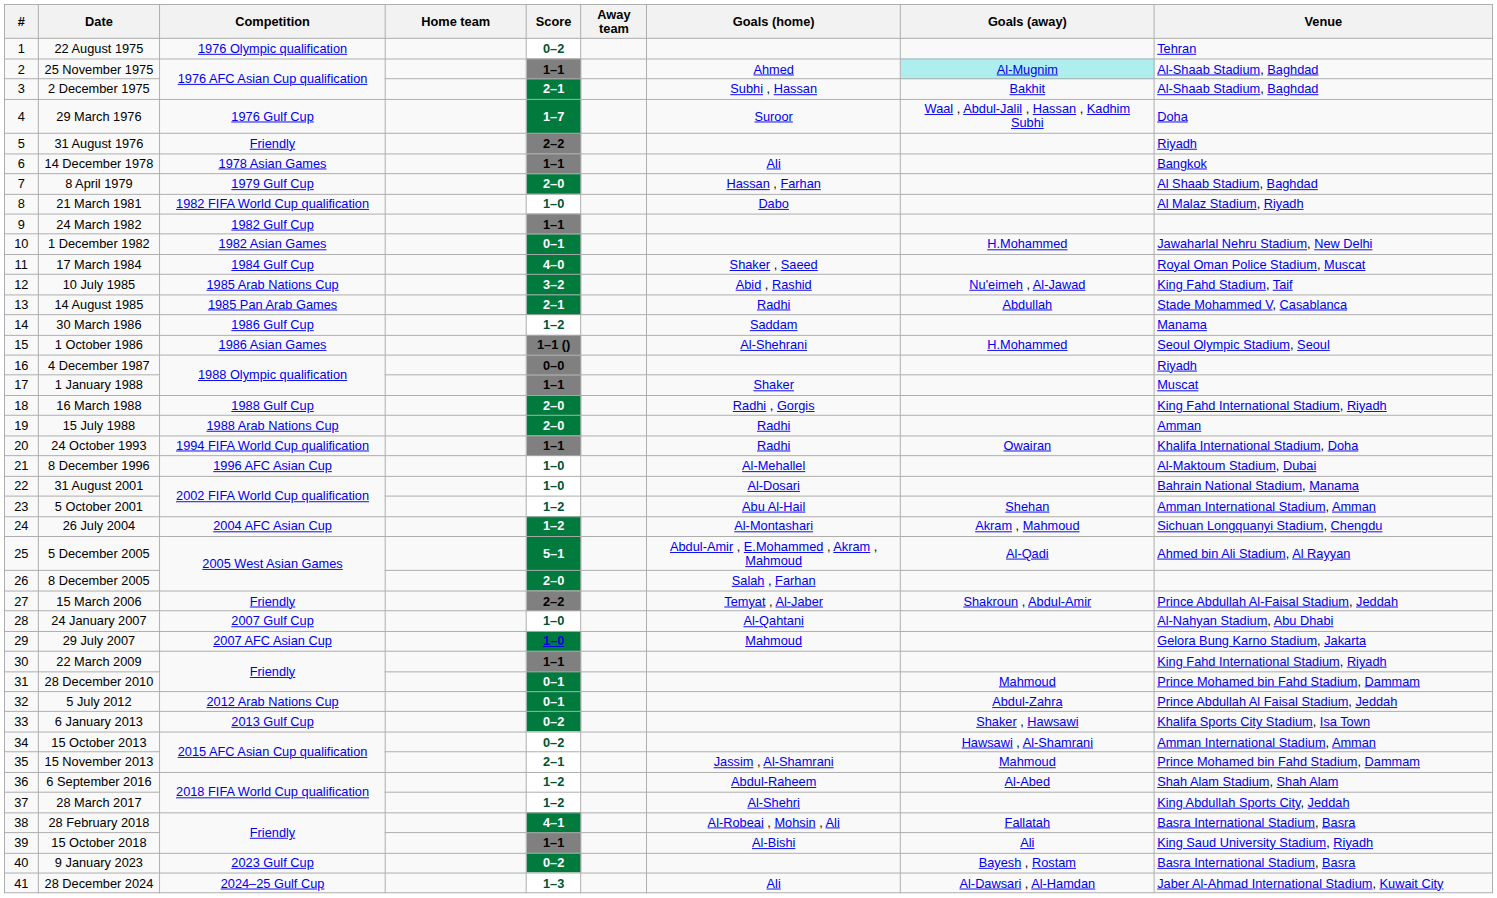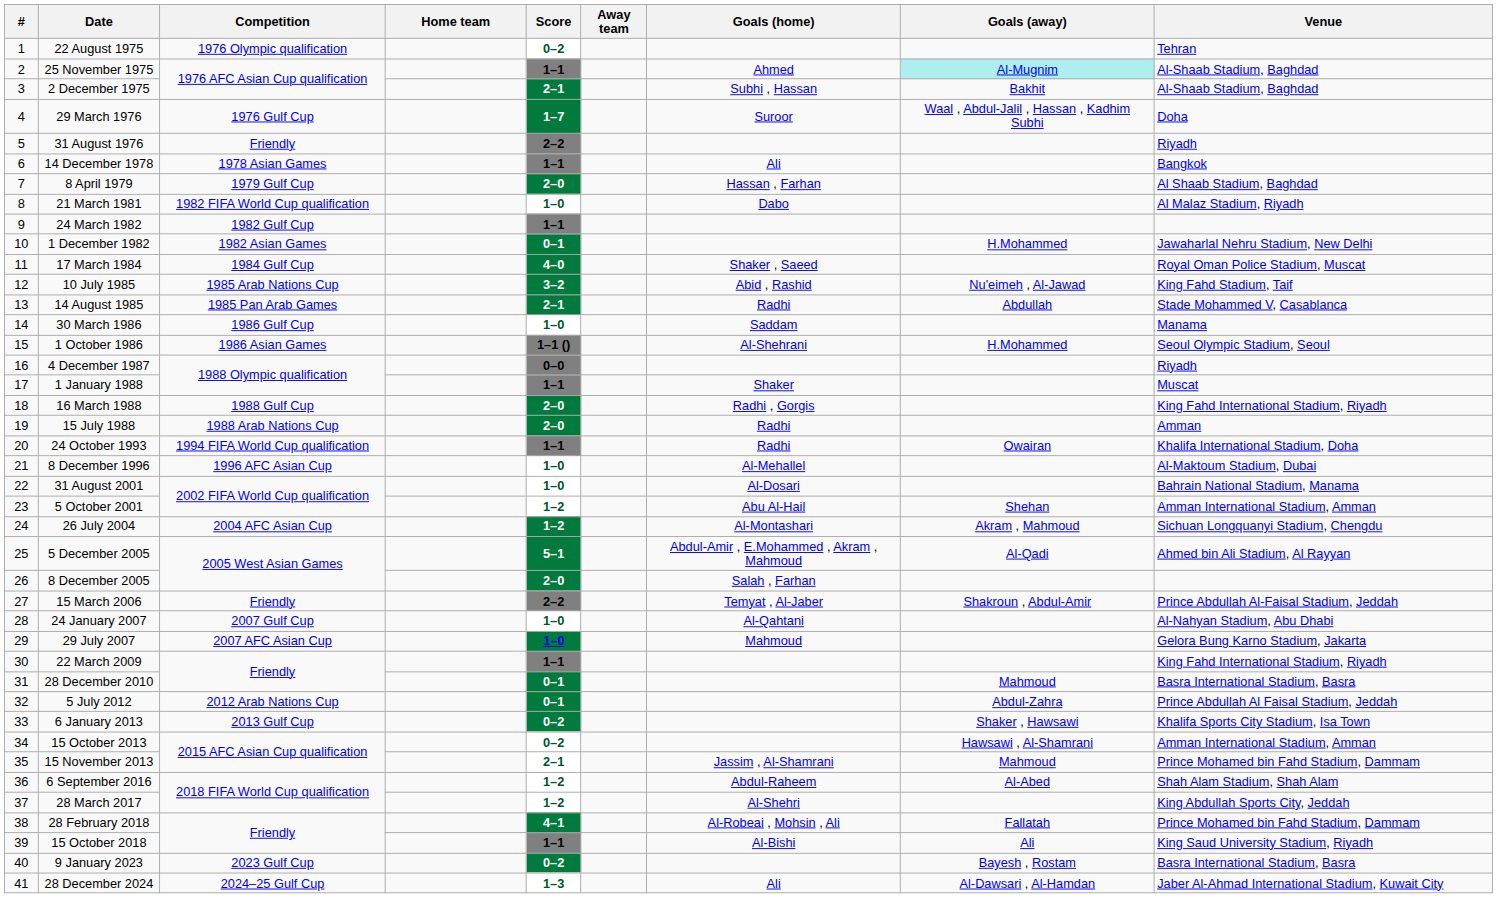 <table class="wikitable" style="width:100%; margin:0 left; font-size:85%">
 <tr>
 <th style="width:1%;">#</th>
 <th style="width:4%;">Date</th>
 <th style="width:8%;">Competition</th>
 <th style="width:5%;">Home team</th>
 <th style="width:1%;">Score</th>
 <th style="width:2%;">Away team</th>
 <th style="width:9%;">Goals (home)</th>
 <th style="width:9%;">Goals (away)</th>
 <th style="width:12%;">Venue</th>
 </tr>
 <tr style="text-align:center;">
 <td>1</td>
 <td>22 August 1975</td>
 <td><a href='#'>1976 Olympic qualification</a></td>
 <td align=right></td>
 <td style="background:white; text-align:center; color:#005430;"><strong>0–2</strong></td>
 <td align=left><strong></strong></td>
 <td></td>
 <td></td>
 <td align=left> <a href='#'>Tehran</a></td>
 </tr>
 <tr style="text-align:center;">
 <td>2</td>
 <td>25 November 1975</td>
 <td rowspan="2"><a href='#'>1976 AFC Asian Cup qualification</a></td>
 <td align=right></td>
 <td style="background:grey; text-align:center; color:black;"><strong>1–1</strong></td>
 <td align=left></td>
 <td><a href='#'>Ahmed</a> </td>
 <td style="background: paleturquoise;"><a href='#'>Al-Mugnim</a> </td>
 <td align=left> <a href='#'>Al-Shaab Stadium</a>, <a href='#'>Baghdad</a></td>
 </tr>
 <tr style="text-align:center;">
 <td>3</td>
 <td>2 December 1975</td>
 <td align=right><strong></strong></td>
 <td style="background:#017b3d; text-align:center; color:white;"><strong>2–1</strong></td>
 <td align=left></td>
 <td><a href='#'>Subhi</a> , <a href='#'>Hassan</a> </td>
 <td><a href='#'>Bakhit</a> </td>
 <td align=left> <a href='#'>Al-Shaab Stadium</a>, <a href='#'>Baghdad</a></td>
 </tr>
 <tr style="text-align:center;">
 <td>4</td>
 <td>29 March 1976</td>
 <td><a href='#'>1976 Gulf Cup</a></td>
 <td align=right></td>
 <td style="background:#017b3d; text-align:center; color:white;"><strong>1–7</strong></td>
 <td align=left><strong></strong></td>
 <td><a href='#'>Suroor</a> </td>
 <td><a href='#'>Waal</a> , <a href='#'>Abdul-Jalil</a> , <a href='#'>Hassan</a> , <a href='#'>Kadhim</a>  <br><a href='#'>Subhi</a> </td>
 <td align=left> <a href='#'>Doha</a></td>
 </tr>
 <tr style="text-align:center;">
 <td>5</td>
 <td>31 August 1976</td>
 <td><a href='#'>Friendly</a></td>
 <td align=right></td>
 <td style="background:grey; text-align:center; color:black;"><strong>2–2</strong></td>
 <td align=left></td>
 <td></td>
 <td></td>
 <td align=left> <a href='#'>Riyadh</a></td>
 </tr>
 <tr style="text-align:center;">
 <td>6</td>
 <td>14 December 1978</td>
 <td><a href='#'>1978 Asian Games</a></td>
 <td align=right></td>
 <td style="background:grey; text-align:center; color:black;"><strong>1–1</strong></td>
 <td align=left></td>
 <td><a href='#'>Ali</a> </td>
 <td></td>
 <td align=left> <a href='#'>Bangkok</a></td>
 </tr>
 <tr style="text-align:center;">
 <td>7</td>
 <td>8 April 1979</td>
 <td><a href='#'>1979 Gulf Cup</a></td>
 <td align=right><strong></strong></td>
 <td style="background:#017b3d; text-align:center; color:white;"><strong>2–0</strong></td>
 <td align=left></td>
 <td><a href='#'>Hassan</a> , <a href='#'>Farhan</a> </td>
 <td></td>
 <td align=left> <a href='#'>Al Shaab Stadium</a>, <a href='#'>Baghdad</a></td>
 </tr>
 <tr style="text-align:center;">
 <td>8</td>
 <td>21 March 1981</td>
 <td><a href='#'>1982 FIFA World Cup qualification</a></td>
 <td align=right><strong></strong></td>
 <td style="background:white; text-align:center; color:#005430;"><strong>1–0</strong></td>
 <td align=left></td>
 <td><a href='#'>Dabo</a> </td>
 <td></td>
 <td align=left> <a href='#'>Al Malaz Stadium</a>, <a href='#'>Riyadh</a></td>
 </tr>
 <tr style="text-align:center;">
 <td>9</td>
 <td>24 March 1982</td>
 <td><a href='#'>1982 Gulf Cup</a></td>
 <td align=right></td>
 <td style="background:grey; text-align:center; color:black;"><strong>1–1</strong></td>
 <td align=left></td>
 <td></td>
 <td></td>
 <td align=left></td>
 </tr>
 <tr style="text-align:center;">
 <td>10</td>
 <td>1 December 1982</td>
 <td><a href='#'>1982 Asian Games</a></td>
 <td align=right></td>
 <td style="background:#017b3d; text-align:center; color:white;"><strong>0–1</strong></td>
 <td align=left><strong></strong></td>
 <td></td>
 <td><a href='#'>H.Mohammed</a> </td>
 <td align=left> <a href='#'>Jawaharlal Nehru Stadium</a>, <a href='#'>New Delhi</a></td>
 </tr>
 <tr style="text-align:center;">
 <td>11</td>
 <td>17 March 1984</td>
 <td><a href='#'>1984 Gulf Cup</a></td>
 <td align="right"><strong></strong></td>
 <td style="background:#017b3d; text-align:center; color:white;"><strong>4–0</strong></td>
 <td align="left"></td>
 <td><a href='#'>Shaker</a> , <a href='#'>Saeed</a> </td>
 <td></td>
 <td align=left> <a href='#'>Royal Oman Police Stadium</a>, <a href='#'>Muscat</a></td>
 </tr>
 <tr style="text-align:center;">
 <td>12</td>
 <td>10 July 1985</td>
 <td><a href='#'>1985 Arab Nations Cup</a></td>
 <td align="right"><strong></strong></td>
 <td style="background:#017b3d; text-align:center; color:white;"><strong>3–2</strong></td>
 <td align="left"></td>
 <td><a href='#'>Abid</a> , <a href='#'>Rashid</a> </td>
 <td><a href='#'>Nu'eimeh</a> , <a href='#'>Al-Jawad</a> </td>
 <td align=left> <a href='#'>King Fahd Stadium</a>, <a href='#'>Taif</a></td>
 </tr>
 <tr style="text-align:center;">
 <td>13</td>
 <td>14 August 1985</td>
 <td><a href='#'>1985 Pan Arab Games</a></td>
 <td align="right"><strong></strong></td>
 <td style="background:#017b3d; text-align:center; color:white;"><strong>2–1</strong></td>
 <td align="left"></td>
 <td><a href='#'>Radhi</a>  </td>
 <td><a href='#'>Abdullah</a> </td>
 <td align=left> <a href='#'>Stade Mohammed V</a>, <a href='#'>Casablanca</a></td>
 </tr>
 <tr style="text-align:center;">
 <td>14</td>
 <td>30 March 1986</td>
 <td><a href='#'>1986 Gulf Cup</a></td>
 <td align=right></td>
-<td style="background:white; text-align:center; color:#005430;"><strong>1–2</strong></td>
+<td style="background:white; text-align:center; color:#005430;"><strong>1–0</strong></td>
 <td align=left><strong></strong></td>
 <td><a href='#'>Saddam</a> </td>
 <td></td>
 <td align=left> <a href='#'>Manama</a></td>
 </tr>
 <tr style="text-align:center;">
 <td>15</td>
 <td>1 October 1986</td>
 <td><a href='#'>1986 Asian Games</a></td>
 <td align=right></td>
 <td style="background:grey; text-align:center; color:black;"><strong>1–1 (<a href='#'></a>)</strong></td>
 <td align=left></td>
 <td><a href='#'>Al-Shehrani</a> </td>
 <td><a href='#'>H.Mohammed</a> </td>
 <td align=left> <a href='#'>Seoul Olympic Stadium</a>, <a href='#'>Seoul</a></td>
 </tr>
 <tr style="text-align:center;">
 <td>16</td>
 <td>4 December 1987</td>
 <td rowspan="2"><a href='#'>1988 Olympic qualification</a></td>
 <td align=right></td>
 <td style="background:grey; text-align:center; color:black;"><strong>0–0</strong></td>
 <td align=left></td>
 <td></td>
 <td></td>
 <td align=left> <a href='#'>Riyadh</a></td>
 </tr>
 <tr style="text-align:center;">
 <td>17</td>
 <td>1 January 1988</td>
 <td align=right></td>
 <td style="background:grey; text-align:center; color:black;"><strong>1–1</strong></td>
 <td align=left></td>
 <td><a href='#'>Shaker</a> </td>
 <td></td>
 <td align=left> <a href='#'>Muscat</a></td>
 </tr>
 <tr style="text-align:center;">
 <td>18</td>
 <td>16 March 1988</td>
 <td><a href='#'>1988 Gulf Cup</a></td>
 <td align="right"><strong></strong></td>
 <td style="background:#017b3d; text-align:center; color:white;"><strong>2–0</strong></td>
 <td align="left"></td>
 <td><a href='#'>Radhi</a> , <a href='#'>Gorgis</a> </td>
 <td></td>
 <td align=left> <a href='#'>King Fahd International Stadium</a>, <a href='#'>Riyadh</a></td>
 </tr>
 <tr style="text-align:center;">
 <td>19</td>
 <td>15 July 1988</td>
 <td><a href='#'>1988 Arab Nations Cup</a></td>
 <td align="right"><strong></strong></td>
 <td style="background:#017b3d; text-align:center; color:white;"><strong>2–0</strong></td>
 <td align="left"></td>
 <td><a href='#'>Radhi</a> </td>
 <td></td>
 <td align=left> <a href='#'>Amman</a></td>
 </tr>
 <tr style="text-align:center;">
 <td>20</td>
 <td>24 October 1993</td>
 <td><a href='#'>1994 FIFA World Cup qualification</a></td>
 <td align=right></td>
 <td style="background:grey; text-align:center; color:black;"><strong>1–1</strong></td>
 <td align=left></td>
 <td><a href='#'>Radhi</a> </td>
 <td><a href='#'>Owairan</a> </td>
 <td align=left> <a href='#'>Khalifa International Stadium</a>, <a href='#'>Doha</a></td>
 </tr>
 <tr style="text-align:center;">
 <td>21</td>
 <td>8 December 1996</td>
 <td><a href='#'>1996 AFC Asian Cup</a></td>
 <td align="right"><strong></strong></td>
 <td style="background:white; text-align:center; color:#005430;"><strong>1–0</strong></td>
 <td align="left"></td>
 <td><a href='#'>Al-Mehallel</a> </td>
 <td></td>
 <td align=left> <a href='#'>Al-Maktoum Stadium</a>, <a href='#'>Dubai</a></td>
 </tr>
 <tr style="text-align:center;">
 <td>22</td>
 <td>31 August 2001</td>
 <td rowspan="2"><a href='#'>2002 FIFA World Cup qualification</a></td>
 <td align="right"><strong></strong></td>
 <td style="background:white; text-align:center; color:#005430;"><strong>1–0</strong></td>
 <td align="left"></td>
 <td><a href='#'>Al-Dosari</a> </td>
 <td></td>
 <td align=left> <a href='#'>Bahrain National Stadium</a>, <a href='#'>Manama</a></td>
 </tr>
 <tr style="text-align:center;">
 <td>23</td>
 <td>5 October 2001</td>
 <td align=right></td>
 <td style="background:white; text-align:center; color:#005430;"><strong>1–2</strong></td>
 <td align=left><strong></strong></td>
 <td><a href='#'>Abu Al-Hail</a> </td>
 <td><a href='#'>Shehan</a> </td>
 <td align=left> <a href='#'>Amman International Stadium</a>, <a href='#'>Amman</a></td>
 </tr>
 <tr style="text-align:center;">
 <td>24</td>
 <td>26 July 2004</td>
 <td><a href='#'>2004 AFC Asian Cup</a></td>
 <td align=right></td>
 <td style="background:#017b3d; text-align:center; color:white;"><strong>1–2</strong></td>
 <td align=left><strong></strong></td>
 <td><a href='#'>Al-Montashari</a> </td>
 <td><a href='#'>Akram</a> , <a href='#'>Mahmoud</a> </td>
 <td align=left> <a href='#'>Sichuan Longquanyi Stadium</a>, <a href='#'>Chengdu</a></td>
 </tr>
 <tr style="text-align:center;">
 <td>25</td>
 <td>5 December 2005</td>
 <td rowspan="2"><a href='#'>2005 West Asian Games</a></td>
 <td align="right"><strong></strong></td>
 <td style="background:#017b3d; text-align:center; color:white;"><strong>5–1</strong></td>
 <td align="left"></td>
 <td><a href='#'>Abdul-Amir</a> , <a href='#'>E.Mohammed</a> , <a href='#'>Akram</a> , <a href='#'>Mahmoud</a> </td>
 <td><a href='#'>Al-Qadi</a> </td>
 <td align=left> <a href='#'>Ahmed bin Ali Stadium</a>, <a href='#'>Al Rayyan</a></td>
 </tr>
 <tr style="text-align:center;">
 <td>26</td>
 <td>8 December 2005</td>
 <td align="right"><strong></strong></td>
 <td style="background:#017b3d; text-align:center; color:white;"><strong>2–0</strong></td>
 <td align="left"></td>
 <td><a href='#'>Salah</a> , <a href='#'>Farhan</a> </td>
 <td></td>
 <td align=left></td>
 </tr>
 <tr style="text-align:center;">
 <td>27</td>
 <td>15 March 2006</td>
 <td><a href='#'>Friendly</a></td>
 <td align=right></td>
 <td style="background:grey; text-align:center; color:black;"><strong>2–2</strong></td>
 <td align=left></td>
 <td><a href='#'>Temyat</a> , <a href='#'>Al-Jaber</a> </td>
 <td><a href='#'>Shakroun</a> , <a href='#'>Abdul-Amir</a> </td>
 <td align=left> <a href='#'>Prince Abdullah Al-Faisal Stadium</a>, <a href='#'>Jeddah</a></td>
 </tr>
 <tr style="text-align:center;">
 <td>28</td>
 <td>24 January 2007</td>
 <td><a href='#'>2007 Gulf Cup</a></td>
 <td align=right><strong></strong></td>
 <td style="background:white; text-align:center; color:#005430;"><strong>1–0</strong></td>
 <td align=left></td>
 <td><a href='#'>Al-Qahtani</a> </td>
 <td></td>
 <td align=left> <a href='#'>Al-Nahyan Stadium</a>, <a href='#'>Abu Dhabi</a></td>
 </tr>
 <tr style="text-align:center;">
 <td>29</td>
 <td>29 July 2007</td>
 <td><a href='#'>2007 AFC Asian Cup</a></td>
 <td align=right><strong></strong></td>
 <td style="background:#017b3d; text-align:center; color:white;"><strong><a href='#'>1–0</a></strong></td>
 <td align=left></td>
 <td><a href='#'>Mahmoud</a> </td>
 <td></td>
 <td align=left> <a href='#'>Gelora Bung Karno Stadium</a>, <a href='#'>Jakarta</a></td>
 </tr>
 <tr style="text-align:center;">
 <td>30</td>
 <td>22 March 2009</td>
 <td rowspan="2"><a href='#'>Friendly</a></td>
 <td align=right></td>
 <td style="background:grey; text-align:center; color:black;"><strong>1–1</strong></td>
 <td align=left></td>
 <td></td>
 <td></td>
 <td align=left> <a href='#'>King Fahd International Stadium</a>, <a href='#'>Riyadh</a></td>
 </tr>
 <tr style="text-align:center;">
 <td>31</td>
 <td>28 December 2010</td>
 <td align="right"></td>
 <td style="background:#017b3d; text-align:center; color:white;"><strong>0–1</strong></td>
 <td align="left"><strong></strong></td>
 <td></td>
 <td><a href='#'>Mahmoud</a> </td>
-<td align=left> <a href='#'>Prince Mohamed bin Fahd Stadium</a>, <a href='#'>Dammam</a></td>
+<td align=left> <a href='#'>Basra International Stadium</a>, <a href='#'>Basra</a></td>
 </tr>
 <tr style="text-align:center;">
 <td>32</td>
 <td>5 July 2012</td>
 <td><a href='#'>2012 Arab Nations Cup</a></td>
 <td align="right"></td>
 <td style="background:#017b3d; text-align:center; color:white;"><strong>0–1</strong></td>
 <td align="left"><strong></strong></td>
 <td></td>
 <td><a href='#'>Abdul-Zahra</a> </td>
 <td align=left> <a href='#'>Prince Abdullah Al Faisal Stadium</a>, <a href='#'>Jeddah</a></td>
 </tr>
 <tr style="text-align:center;">
 <td>33</td>
 <td>6 January 2013</td>
 <td><a href='#'>2013 Gulf Cup</a></td>
 <td align="right"></td>
 <td style="background:#017b3d; text-align:center; color:white;"><strong>0–2</strong></td>
 <td align="left"><strong></strong></td>
 <td></td>
 <td><a href='#'>Shaker</a> , <a href='#'>Hawsawi</a> </td>
 <td align=left> <a href='#'>Khalifa Sports City Stadium</a>, <a href='#'>Isa Town</a></td>
 </tr>
 <tr style="text-align:center;">
 <td>34</td>
 <td>15 October 2013</td>
 <td rowspan="2"><a href='#'>2015 AFC Asian Cup qualification</a></td>
 <td align=right></td>
 <td style="background:white; text-align:center; color:#005430;"><strong>0–2</strong></td>
 <td align=left><strong></strong></td>
 <td></td>
 <td><a href='#'>Hawsawi</a> , <a href='#'>Al-Shamrani</a> </td>
 <td align=left> <a href='#'>Amman International Stadium</a>, <a href='#'>Amman</a></td>
 </tr>
 <tr style="text-align:center;">
 <td>35</td>
 <td>15 November 2013</td>
 <td align=right><strong></strong></td>
 <td style="background:white; text-align:center; color:#005430;"><strong>2–1</strong></td>
 <td align=left></td>
 <td><a href='#'>Jassim</a> , <a href='#'>Al-Shamrani</a> </td>
 <td><a href='#'>Mahmoud</a> </td>
 <td align=left> <a href='#'>Prince Mohamed bin Fahd Stadium</a>, <a href='#'>Dammam</a></td>
 </tr>
 <tr style="text-align:center;">
 <td>36</td>
 <td>6 September 2016</td>
 <td rowspan="2"><a href='#'>2018 FIFA World Cup qualification</a></td>
 <td align=right></td>
 <td style="background:white; text-align:center; color:#005430;"><strong>1–2</strong></td>
 <td align=left><strong></strong></td>
 <td><a href='#'>Abdul-Raheem</a> </td>
 <td><a href='#'>Al-Abed</a> </td>
 <td align=left> <a href='#'>Shah Alam Stadium</a>, <a href='#'>Shah Alam</a></td>
 </tr>
 <tr style="text-align:center;">
 <td>37</td>
 <td>28 March 2017</td>
 <td align=right><strong></strong></td>
 <td style="background:white; text-align:center; color:#005430;"><strong>1–2</strong></td>
 <td align=left></td>
 <td><a href='#'>Al-Shehri</a> </td>
 <td></td>
 <td align=left> <a href='#'>King Abdullah Sports City</a>, <a href='#'>Jeddah</a></td>
 </tr>
 <tr style="text-align:center;">
 <td>38</td>
 <td>28 February 2018</td>
 <td rowspan="2"><a href='#'>Friendly</a></td>
 <td align=right><strong></strong></td>
 <td style="background:#017b3d; text-align:center; color:white;"><strong>4–1</strong></td>
 <td align=left></td>
 <td><a href='#'>Al-Robeai</a> , <a href='#'>Mohsin</a> , <a href='#'>Ali</a> </td>
 <td><a href='#'>Fallatah</a> </td>
-<td align=left> <a href='#'>Basra International Stadium</a>, <a href='#'>Basra</a></td>
+<td align=left> <a href='#'>Prince Mohamed bin Fahd Stadium</a>, <a href='#'>Dammam</a></td>
 </tr>
 <tr style="text-align:center;">
 <td>39</td>
 <td>15 October 2018</td>
 <td align=right></td>
 <td style="background:grey; text-align:center; color:black;"><strong>1–1</strong></td>
 <td align=left></td>
 <td><a href='#'>Al-Bishi</a> </td>
 <td><a href='#'>Ali</a> </td>
 <td align=left> <a href='#'>King Saud University Stadium</a>, <a href='#'>Riyadh</a></td>
 </tr>
 <tr style="text-align:center;">
 <td>40</td>
 <td>9 January 2023</td>
 <td><a href='#'>2023 Gulf Cup</a></td>
 <td align=right></td>
 <td style="background:#017b3d; text-align:center; color:white;"><strong>0–2</strong></td>
 <td align=left><strong></strong></td>
 <td></td>
 <td><a href='#'>Bayesh</a> , <a href='#'>Rostam</a> </td>
 <td align=left> <a href='#'>Basra International Stadium</a>, <a href='#'>Basra</a></td>
 </tr>
 <tr style="text-align:center;">
 <td>41</td>
 <td>28 December 2024</td>
 <td><a href='#'>2024–25 Gulf Cup</a></td>
 <td align=right></td>
 <td style="background:white; text-align:center; color:#005430;"><strong>1–3</strong></td>
 <td align=left><strong></strong></td>
 <td><a href='#'>Ali</a> </td>
 <td><a href='#'>Al-Dawsari</a> , <a href='#'>Al-Hamdan</a> </td>
 <td align=left> <a href='#'>Jaber Al-Ahmad International Stadium</a>, <a href='#'>Kuwait City</a></td>
 </tr>
 </table>
